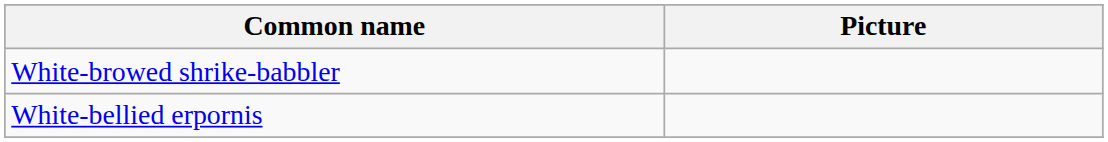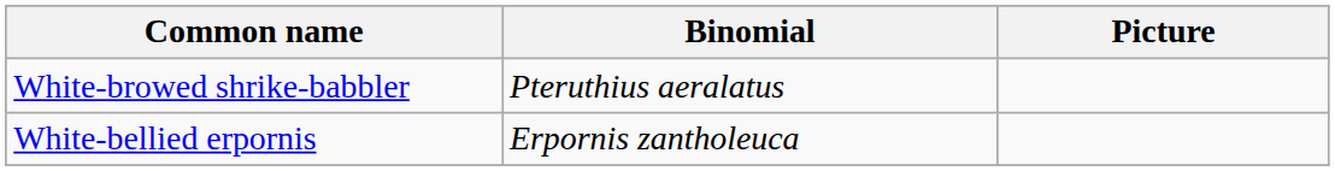 <table width=50% class="wikitable">
 <tr>
 <th width=30%>Common name</th>
+<th width=30%>Binomial</th>
 <th width=20%>Picture</th>
 </tr>
 <tr>
 <td><a href='#'>White-browed shrike-babbler</a></td>
+<td><em>Pteruthius aeralatus</em></td>
 <td></td>
 </tr>
 <tr>
 <td><a href='#'>White-bellied erpornis</a></td>
+<td><em>Erpornis zantholeuca</em></td>
 <td></td>
 </tr>
 </table>
